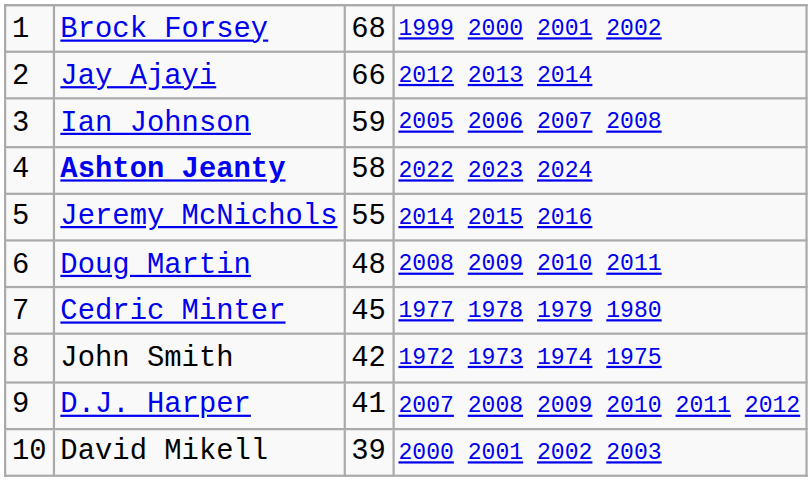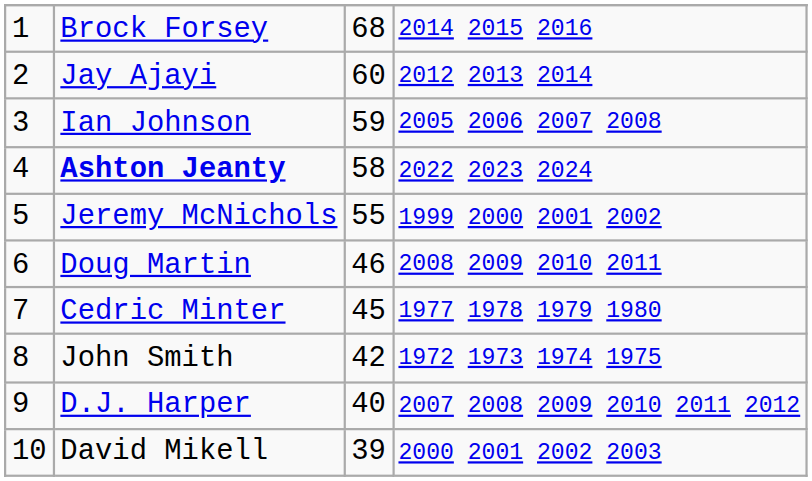 <table class="wikitable">
 <tr>
 </tr>
 <tr>
 <td>1</td>
 <td><a href='#'>Brock Forsey</a></td>
 <td><abbr>68</abbr></td>
-<td style="font-size:80%;"><a href='#'>1999</a> <a href='#'>2000</a> <a href='#'>2001</a> <a href='#'>2002</a></td>
+<td style="font-size:80%;"><a href='#'>2014</a> <a href='#'>2015</a> <a href='#'>2016</a></td>
 </tr>
 <tr>
 <td>2</td>
 <td><a href='#'>Jay Ajayi</a></td>
-<td><abbr>66</abbr></td>
+<td><abbr>60</abbr></td>
 <td style="font-size:80%;"><a href='#'>2012</a> <a href='#'>2013</a> <a href='#'>2014</a></td>
 </tr>
 <tr>
 <td>3</td>
 <td><a href='#'>Ian Johnson</a></td>
 <td><abbr>59</abbr></td>
 <td style="font-size:80%;"><a href='#'>2005</a> <a href='#'>2006</a> <a href='#'>2007</a> <a href='#'>2008</a></td>
 </tr>
 <tr>
 <td>4</td>
 <td><strong><a href='#'>Ashton Jeanty</a></strong></td>
 <td><abbr>58</abbr></td>
 <td style="font-size:80%;"><a href='#'>2022</a> <a href='#'>2023</a> <a href='#'>2024</a></td>
 </tr>
 <tr>
 <td>5</td>
 <td><a href='#'>Jeremy McNichols</a></td>
 <td><abbr>55</abbr></td>
-<td style="font-size:80%;"><a href='#'>2014</a> <a href='#'>2015</a> <a href='#'>2016</a></td>
+<td style="font-size:80%;"><a href='#'>1999</a> <a href='#'>2000</a> <a href='#'>2001</a> <a href='#'>2002</a></td>
 </tr>
 <tr>
 <td>6</td>
 <td><a href='#'>Doug Martin</a></td>
-<td><abbr>48</abbr></td>
+<td><abbr>46</abbr></td>
 <td style="font-size:80%;"><a href='#'>2008</a> <a href='#'>2009</a> <a href='#'>2010</a> <a href='#'>2011</a></td>
 </tr>
 <tr>
 <td>7</td>
 <td><a href='#'>Cedric Minter</a></td>
 <td><abbr>45</abbr></td>
 <td style="font-size:80%;"><a href='#'>1977</a> <a href='#'>1978</a> <a href='#'>1979</a> <a href='#'>1980</a></td>
 </tr>
 <tr>
 <td>8</td>
 <td>John Smith</td>
 <td><abbr>42</abbr></td>
 <td style="font-size:80%;"><a href='#'>1972</a> <a href='#'>1973</a> <a href='#'>1974</a> <a href='#'>1975</a></td>
 </tr>
 <tr>
 <td>9</td>
 <td><a href='#'>D.J. Harper</a></td>
-<td><abbr>41</abbr></td>
+<td><abbr>40</abbr></td>
 <td style="font-size:80%;"><a href='#'>2007</a> <a href='#'>2008</a> <a href='#'>2009</a> <a href='#'>2010</a> <a href='#'>2011</a> <a href='#'>2012</a></td>
 </tr>
 <tr>
 <td>10</td>
 <td>David Mikell</td>
 <td><abbr>39</abbr></td>
 <td style="font-size:80%;"><a href='#'>2000</a> <a href='#'>2001</a> <a href='#'>2002</a> <a href='#'>2003</a></td>
 </tr>
 </table>
